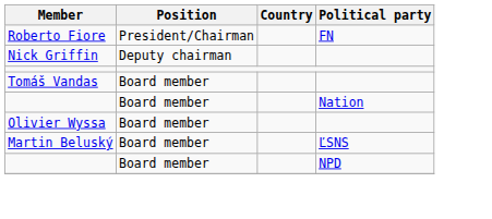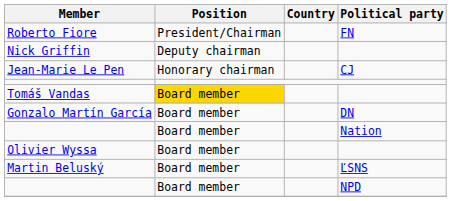 <table class="wikitable">
 <tr>
 <th>Member</th>
 <th>Position</th>
 <th>Country</th>
 <th>Political party</th>
 </tr>
 <tr>
 <td><a href='#'>Roberto Fiore</a></td>
 <td>President/Chairman</td>
 <td></td>
 <td><a href='#'>FN</a></td>
 </tr>
 <tr>
 <td><a href='#'>Nick Griffin</a></td>
 <td>Deputy chairman</td>
 <td></td>
 <td></td>
 </tr>
 <tr>
+<td><a href='#'>Jean-Marie Le Pen</a></td>
+<td>Honorary chairman</td>
+<td></td>
+<td><a href='#'>CJ</a></td>
+</tr>
+<tr>
 <td></td>
 </tr>
 <tr>
 <td><a href='#'>Tomáš Vandas</a></td>
+<td style="background: gold;">Board member</td>
+<td></td>
+<td></td>
+</tr>
+<tr>
+<td><a href='#'>Gonzalo Martín García</a></td>
 <td>Board member</td>
 <td></td>
-<td></td>
+<td><a href='#'>DN</a></td>
 </tr>
 <tr>
 <td></td>
 <td>Board member</td>
 <td></td>
 <td><a href='#'>Nation</a></td>
 </tr>
 <tr>
 <td><a href='#'>Olivier Wyssa</a></td>
 <td>Board member</td>
 <td></td>
 <td></td>
 </tr>
 <tr>
 <td><a href='#'>Martin Beluský</a></td>
 <td>Board member</td>
 <td></td>
 <td><a href='#'>ĽSNS</a></td>
 </tr>
 <tr>
 <td></td>
 <td>Board member</td>
 <td></td>
 <td><a href='#'>NPD</a></td>
 </tr>
 <tr>
 </tr>
 </table>
